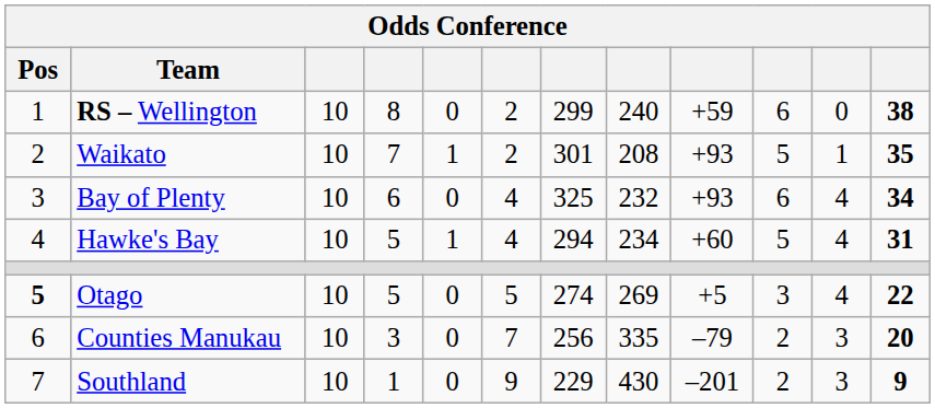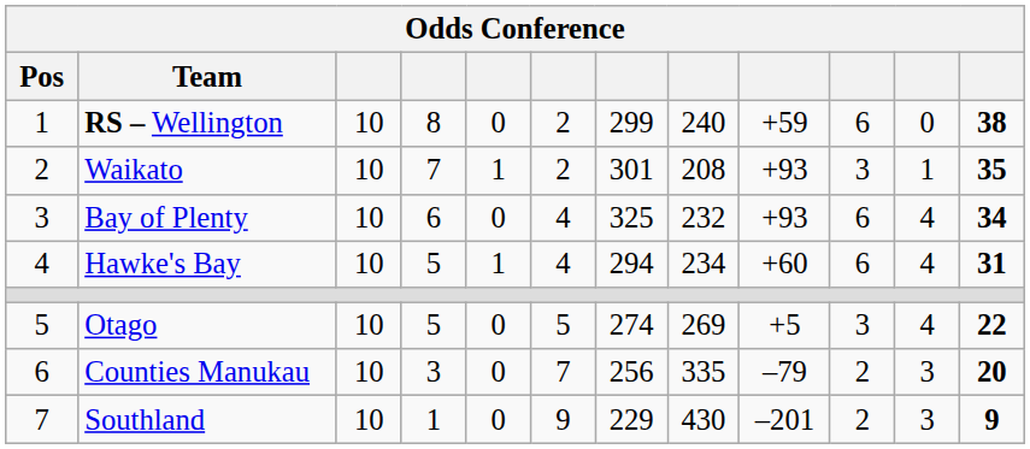 <table class="wikitable" width="550px" style="text-align:center">
 <tr>
 <th colspan="12">Odds Conference</th>
 </tr>
 <tr>
 <th style="width:5%">Pos</th>
 <th style="width:20%">Team</th>
 <th style="width:5%"></th>
 <th style="width:5%"></th>
 <th style="width:5%"></th>
 <th style="width:5%"></th>
 <th style="width:5%"></th>
 <th style="width:5%"></th>
 <th style="width:7%"></th>
 <th style="width:5%"></th>
 <th style="width:5%"></th>
 <th style="width:5%"></th>
 </tr>
 <tr>
 <td>1</td>
 <td style="text-align:left"><strong>RS –</strong> <a href='#'>Wellington</a></td>
 <td>10</td>
 <td>8</td>
 <td>0</td>
 <td>2</td>
 <td>299</td>
 <td>240</td>
 <td>+59</td>
 <td>6</td>
 <td>0</td>
 <td><strong>38</strong></td>
 </tr>
 <tr>
 <td>2</td>
 <td style="text-align:left"><a href='#'>Waikato</a></td>
 <td>10</td>
 <td>7</td>
 <td>1</td>
 <td>2</td>
 <td>301</td>
 <td>208</td>
 <td>+93</td>
-<td>5</td>
+<td>3</td>
 <td>1</td>
 <td><strong>35</strong></td>
 </tr>
 <tr>
 <td>3</td>
 <td style="text-align:left"><a href='#'>Bay of Plenty</a></td>
 <td>10</td>
 <td>6</td>
 <td>0</td>
 <td>4</td>
 <td>325</td>
 <td>232</td>
 <td>+93</td>
 <td>6</td>
 <td>4</td>
 <td><strong>34</strong></td>
 </tr>
 <tr>
 <td>4</td>
 <td style="text-align:left"><a href='#'>Hawke's Bay</a></td>
 <td>10</td>
 <td>5</td>
 <td>1</td>
 <td>4</td>
 <td>294</td>
 <td>234</td>
 <td>+60</td>
-<td>5</td>
+<td>6</td>
 <td>4</td>
 <td><strong>31</strong></td>
 </tr>
 <tr>
 <td colspan=13 style="background-color:#DDDDDD"></td>
 </tr>
 <tr>
-<td><strong>5</strong></td>
+<td>5</td>
 <td style="text-align:left"><a href='#'>Otago</a></td>
 <td>10</td>
 <td>5</td>
 <td>0</td>
 <td>5</td>
 <td>274</td>
 <td>269</td>
 <td>+5</td>
 <td>3</td>
 <td>4</td>
 <td><strong>22</strong></td>
 </tr>
 <tr>
 <td>6</td>
 <td style="text-align:left"><a href='#'>Counties Manukau</a></td>
 <td>10</td>
 <td>3</td>
 <td>0</td>
 <td>7</td>
 <td>256</td>
 <td>335</td>
 <td>–79</td>
 <td>2</td>
 <td>3</td>
 <td><strong>20</strong></td>
 </tr>
 <tr>
 <td>7</td>
 <td style="text-align:left"><a href='#'>Southland</a></td>
 <td>10</td>
 <td>1</td>
 <td>0</td>
 <td>9</td>
 <td>229</td>
 <td>430</td>
 <td>–201</td>
 <td>2</td>
 <td>3</td>
 <td><strong>9</strong></td>
 </tr>
 </table>
